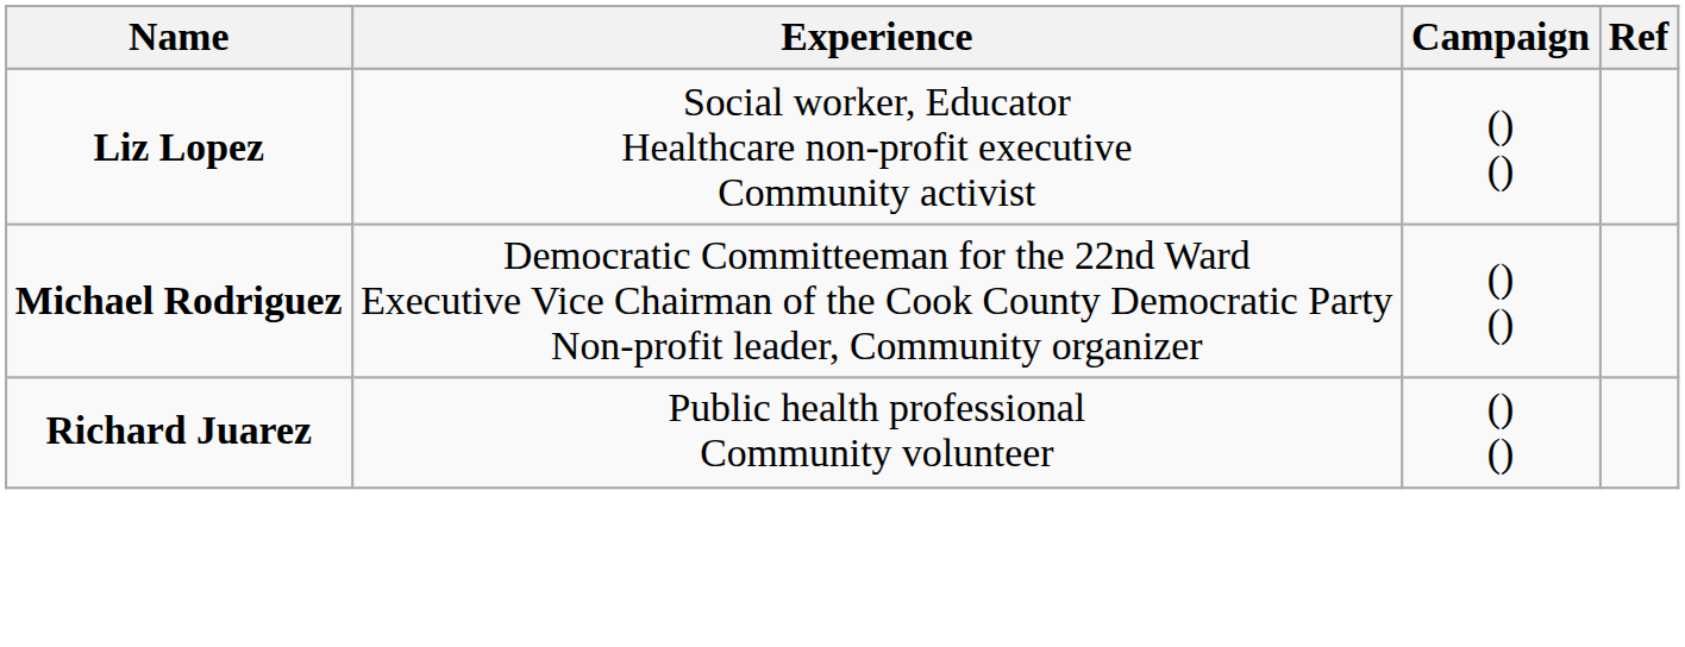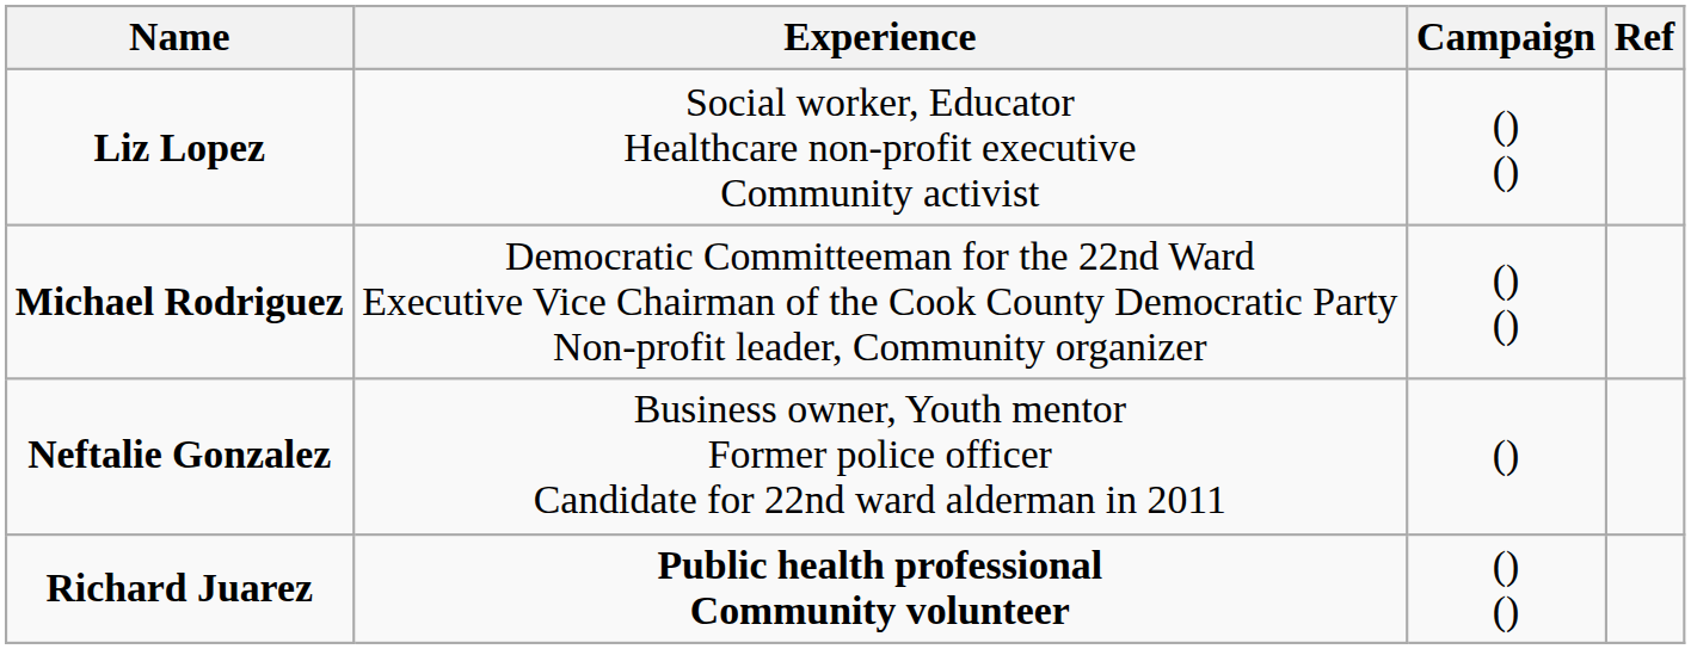 <table class="wikitable" style="text-align:center">
 <tr>
 <th>Name</th>
 <th>Experience</th>
 <th>Campaign</th>
 <th>Ref</th>
 </tr>
 <tr>
 <td><strong>Liz Lopez</strong></td>
 <td>Social worker, Educator<br>Healthcare non-profit executive<br>Community activist</td>
 <td>()<br>()</td>
 <td></td>
 </tr>
 <tr>
 <td><strong>Michael Rodriguez</strong></td>
 <td>Democratic Committeeman for the 22nd Ward<br>Executive Vice Chairman of the Cook County Democratic Party<br>Non-profit leader, Community organizer</td>
 <td>()<br>()</td>
 <td></td>
 </tr>
 <tr>
+<td><strong>Neftalie Gonzalez</strong></td>
+<td>Business owner, Youth mentor<br>Former police officer<br>Candidate for 22nd ward alderman in 2011</td>
+<td>()</td>
+<td></td>
+</tr>
+<tr>
 <td><strong>Richard Juarez</strong></td>
-<td>Public health professional<br>Community volunteer</td>
+<td><strong>Public health professional<br>Community volunteer</strong></td>
 <td>()<br>()</td>
 <td></td>
 </tr>
 </table>
